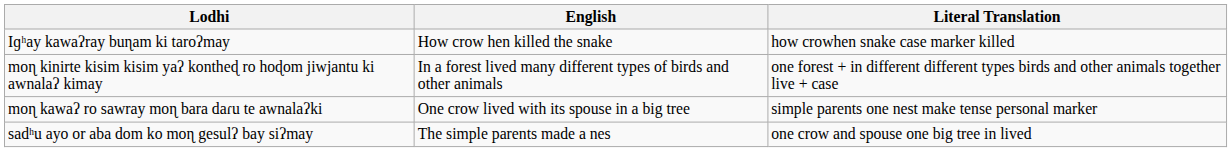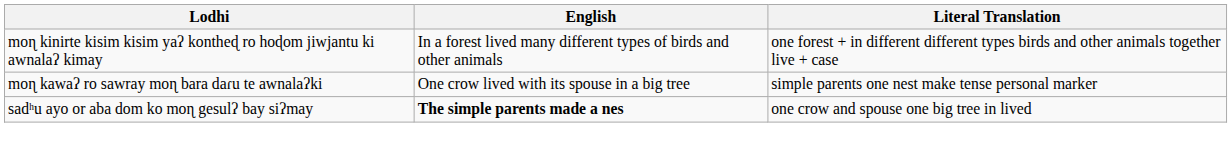 <table class="wikitable">
 <tr>
 <th>Lodhi</th>
 <th>English</th>
 <th>Literal Translation</th>
-</tr>
-<tr>
-<td>Iɡʰay kawaʔray buɳam ki taroʔmay</td>
-<td>How crow hen killed the snake</td>
-<td>how crowhen snake case marker killed</td>
 </tr>
 <tr>
 <td>moɳ kinirte kisim kisim yaʔ kontheɖ ro hoɖom jiwjantu ki awnalaʔ kimay</td>
 <td>In a forest lived many different types of birds and other animals</td>
 <td>one forest + in different different types birds and other animals together live + case</td>
 </tr>
 <tr>
 <td>moɳ kawaʔ ro sawray moɳ bara daɾu te awnalaʔki</td>
 <td>One crow lived with its spouse in a big tree</td>
 <td>simple parents one nest make tense personal marker</td>
 </tr>
 <tr>
 <td>sadʰu ayo or aba dom ko moɳ gesulʔ bay siʔmay</td>
-<td>The simple parents made a nes</td>
+<td><strong>The simple parents made a nes</strong></td>
 <td>one crow and spouse one big tree in lived</td>
 </tr>
 </table>
